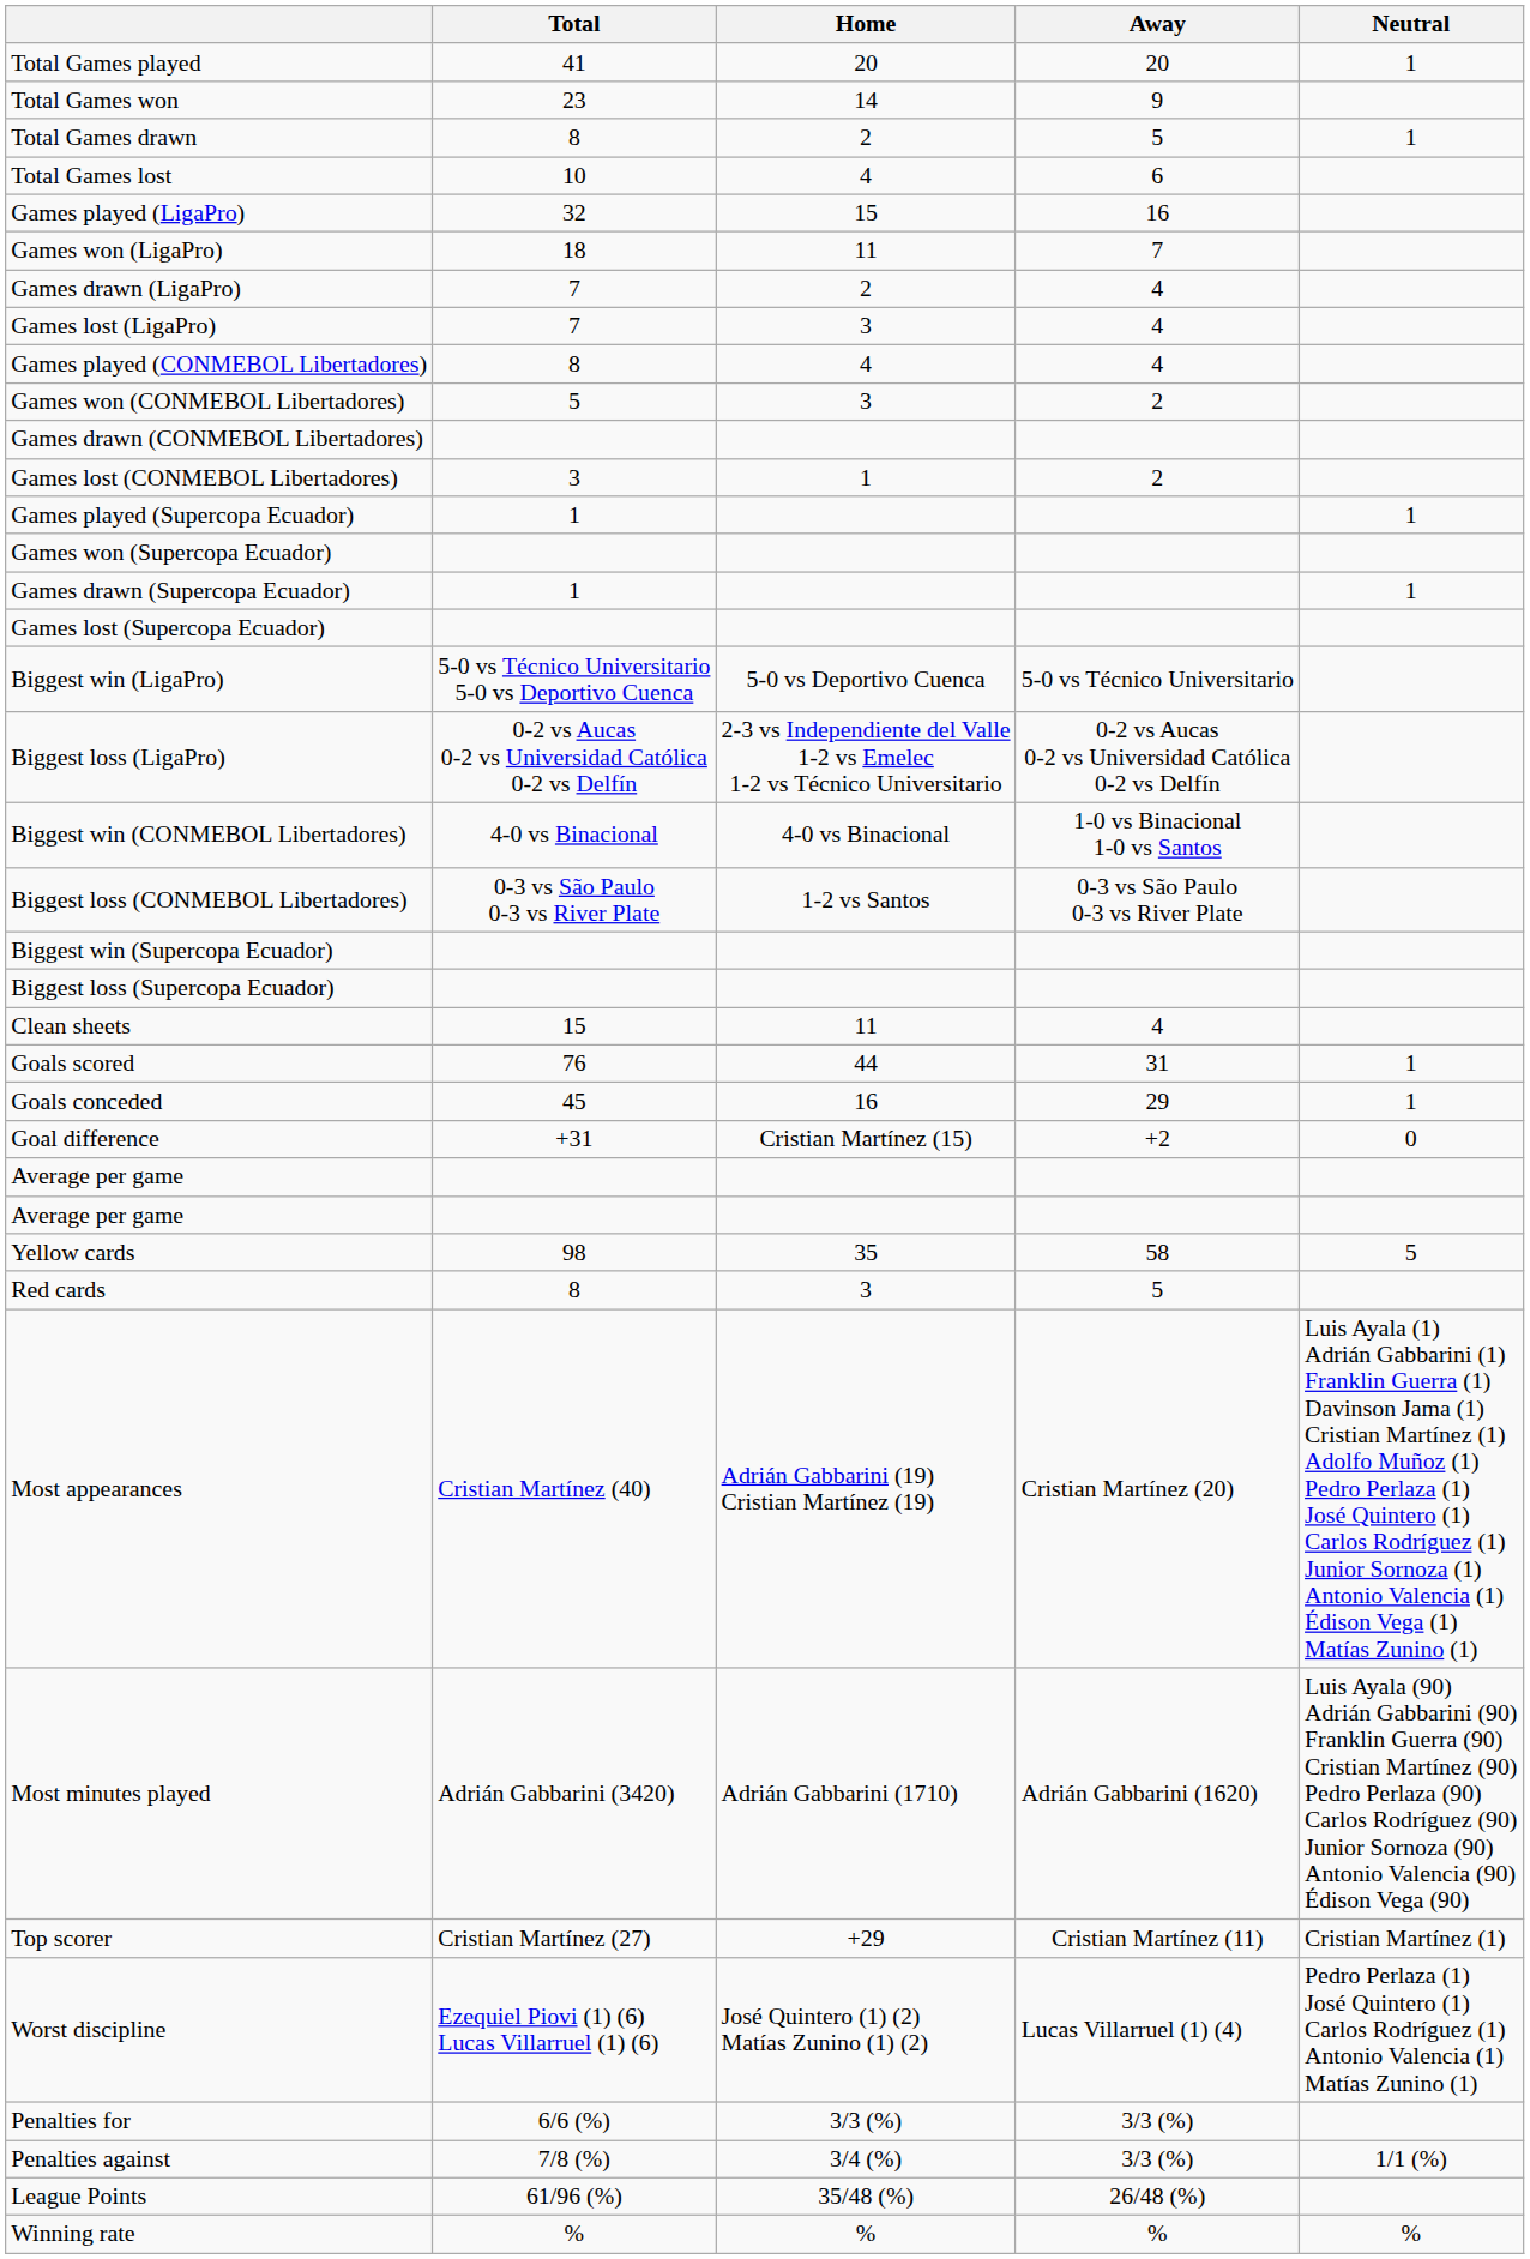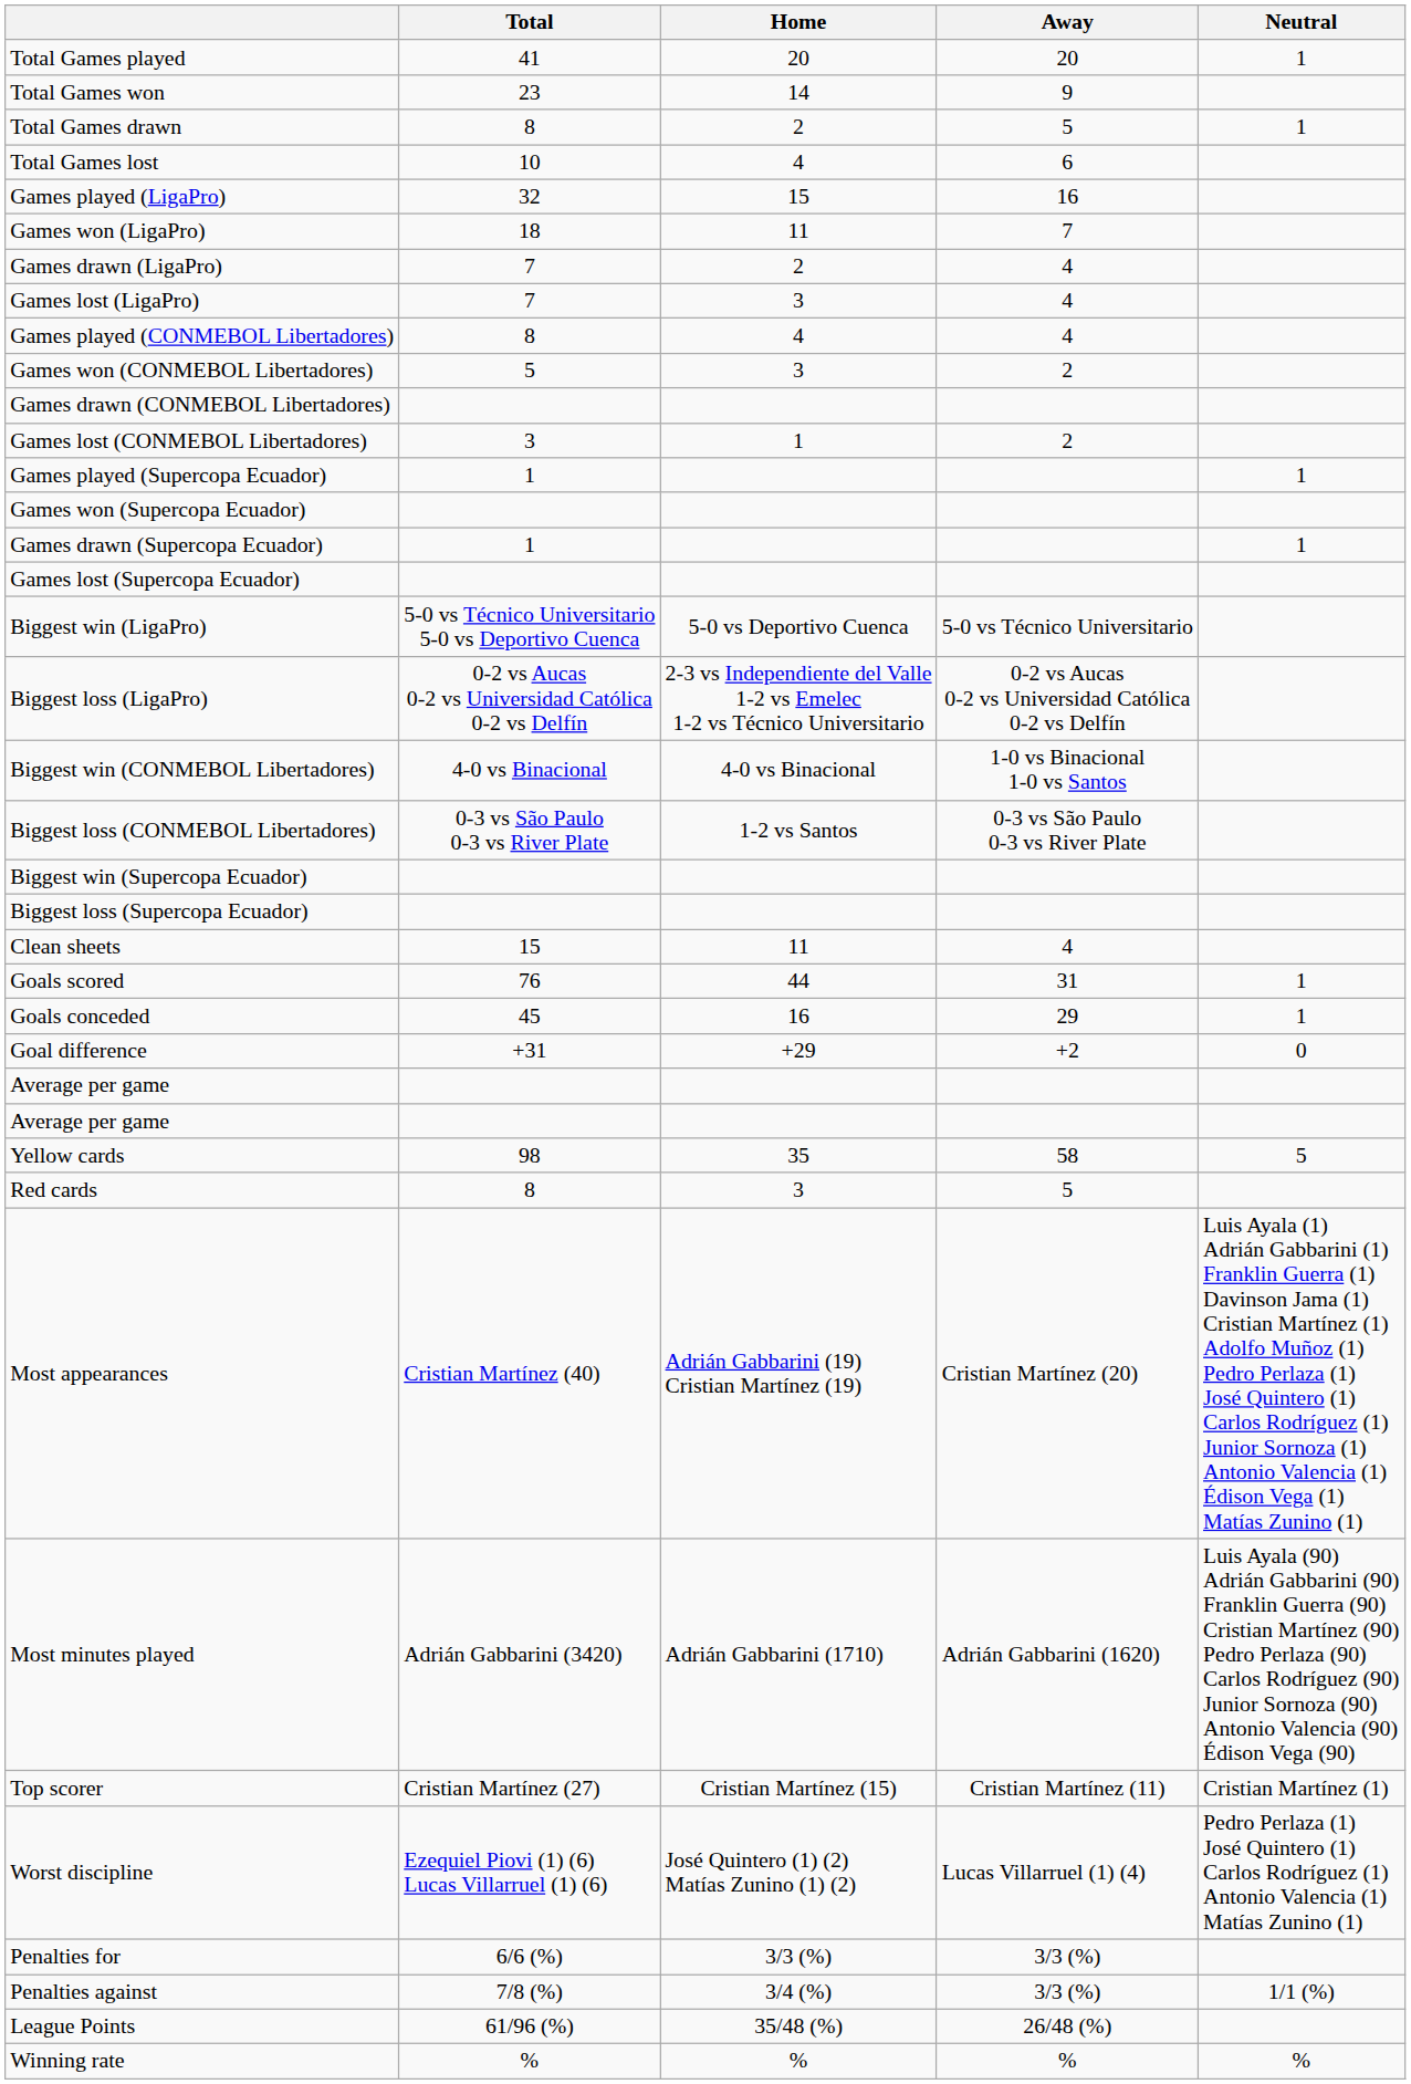 <table class="wikitable" style="text-align: center;">
 <tr>
 <th></th>
 <th>Total</th>
 <th>Home</th>
 <th>Away</th>
 <th>Neutral</th>
 </tr>
 <tr>
 <td align=left>Total Games played</td>
 <td>41</td>
 <td>20</td>
 <td>20</td>
 <td>1</td>
 </tr>
 <tr>
 <td align=left>Total Games won</td>
 <td>23</td>
 <td>14</td>
 <td>9</td>
 <td></td>
 </tr>
 <tr>
 <td align=left>Total Games drawn</td>
 <td>8</td>
 <td>2</td>
 <td>5</td>
 <td>1</td>
 </tr>
 <tr>
 <td align=left>Total Games lost</td>
 <td>10</td>
 <td>4</td>
 <td>6</td>
 <td></td>
 </tr>
 <tr>
 <td align=left>Games played (<a href='#'>LigaPro</a>)</td>
 <td>32</td>
 <td>15</td>
 <td>16</td>
 <td></td>
 </tr>
 <tr>
 <td align=left>Games won (LigaPro)</td>
 <td>18</td>
 <td>11</td>
 <td>7</td>
 <td></td>
 </tr>
 <tr>
 <td align=left>Games drawn (LigaPro)</td>
 <td>7</td>
 <td>2</td>
 <td>4</td>
 <td></td>
 </tr>
 <tr>
 <td align=left>Games lost (LigaPro)</td>
 <td>7</td>
 <td>3</td>
 <td>4</td>
 <td></td>
 </tr>
 <tr>
 <td align=left>Games played (<a href='#'>CONMEBOL Libertadores</a>)</td>
 <td>8</td>
 <td>4</td>
 <td>4</td>
 <td></td>
 </tr>
 <tr>
 <td align=left>Games won (CONMEBOL Libertadores)</td>
 <td>5</td>
 <td>3</td>
 <td>2</td>
 <td></td>
 </tr>
 <tr>
 <td align=left>Games drawn (CONMEBOL Libertadores)</td>
 <td></td>
 <td></td>
 <td></td>
 <td></td>
 </tr>
 <tr>
 <td align=left>Games lost (CONMEBOL Libertadores)</td>
 <td>3</td>
 <td>1</td>
 <td>2</td>
 <td></td>
 </tr>
 <tr>
 <td align=left>Games played (Supercopa Ecuador)</td>
 <td>1</td>
 <td></td>
 <td></td>
 <td>1</td>
 </tr>
 <tr>
 <td align=left>Games won (Supercopa Ecuador)</td>
 <td></td>
 <td></td>
 <td></td>
 <td></td>
 </tr>
 <tr>
 <td align=left>Games drawn (Supercopa Ecuador)</td>
 <td>1</td>
 <td></td>
 <td></td>
 <td>1</td>
 </tr>
 <tr>
 <td align=left>Games lost (Supercopa Ecuador)</td>
 <td></td>
 <td></td>
 <td></td>
 <td></td>
 </tr>
 <tr>
 <td align=left>Biggest win (LigaPro)</td>
 <td>5-0 vs <a href='#'>Técnico Universitario</a><br>5-0 vs <a href='#'>Deportivo Cuenca</a></td>
 <td>5-0 vs Deportivo Cuenca</td>
 <td>5-0 vs Técnico Universitario</td>
 <td></td>
 </tr>
 <tr>
 <td align=left>Biggest loss (LigaPro)</td>
 <td>0-2 vs <a href='#'>Aucas</a><br>0-2 vs <a href='#'>Universidad Católica</a><br>0-2 vs <a href='#'>Delfín</a></td>
 <td>2-3 vs <a href='#'>Independiente del Valle</a><br>1-2 vs <a href='#'>Emelec</a><br>1-2 vs Técnico Universitario</td>
 <td>0-2 vs Aucas<br>0-2 vs Universidad Católica<br>0-2 vs Delfín</td>
 <td></td>
 </tr>
 <tr>
 <td align=left>Biggest win (CONMEBOL Libertadores)</td>
 <td>4-0 vs <a href='#'>Binacional</a></td>
 <td>4-0 vs Binacional</td>
 <td>1-0 vs Binacional<br>1-0 vs <a href='#'>Santos</a></td>
 <td></td>
 </tr>
 <tr>
 <td align=left>Biggest loss (CONMEBOL Libertadores)</td>
 <td>0-3 vs <a href='#'>São Paulo</a><br>0-3 vs <a href='#'>River Plate</a></td>
 <td>1-2 vs Santos</td>
 <td>0-3 vs São Paulo<br>0-3 vs River Plate</td>
 <td></td>
 </tr>
 <tr>
 <td align=left>Biggest win (Supercopa Ecuador)</td>
 <td></td>
 <td></td>
 <td></td>
 <td></td>
 </tr>
 <tr>
 <td align=left>Biggest loss (Supercopa Ecuador)</td>
 <td></td>
 <td></td>
 <td></td>
 <td></td>
 </tr>
 <tr>
 <td align=left>Clean sheets</td>
 <td>15</td>
 <td>11</td>
 <td>4</td>
 <td></td>
 </tr>
 <tr>
 <td align=left>Goals scored</td>
 <td>76</td>
 <td>44</td>
 <td>31</td>
 <td>1</td>
 </tr>
 <tr>
 <td align=left>Goals conceded</td>
 <td>45</td>
 <td>16</td>
 <td>29</td>
 <td>1</td>
 </tr>
 <tr>
 <td align=left>Goal difference</td>
 <td>+31</td>
-<td> Cristian Martínez (15)</td>
+<td>+29</td>
 <td>+2</td>
 <td>0</td>
 </tr>
 <tr>
 <td align=left>Average  per game</td>
 <td></td>
 <td></td>
 <td></td>
 <td></td>
 </tr>
 <tr>
 <td align=left>Average  per game</td>
 <td></td>
 <td></td>
 <td></td>
 <td></td>
 </tr>
 <tr>
 <td align=left>Yellow cards</td>
 <td>98</td>
 <td>35</td>
 <td>58</td>
 <td>5</td>
 </tr>
 <tr>
 <td align=left>Red cards</td>
 <td>8</td>
 <td>3</td>
 <td>5</td>
 <td></td>
 </tr>
 <tr>
 <td align=left>Most appearances</td>
 <td align=left> <a href='#'>Cristian Martínez</a> (40)</td>
 <td align=left> <a href='#'>Adrián Gabbarini</a> (19)<br> Cristian Martínez (19)</td>
 <td align=left> Cristian Martínez (20)</td>
 <td align=left> Luis Ayala (1)<br> Adrián Gabbarini (1)<br> <a href='#'>Franklin Guerra</a> (1)<br> Davinson Jama (1)<br> Cristian Martínez (1)<br> <a href='#'>Adolfo Muñoz</a> (1)<br> <a href='#'>Pedro Perlaza</a> (1)<br> <a href='#'>José Quintero</a> (1)<br> <a href='#'>Carlos Rodríguez</a> (1)<br> <a href='#'>Junior Sornoza</a> (1)<br> <a href='#'>Antonio Valencia</a> (1)<br> <a href='#'>Édison Vega</a> (1)<br> <a href='#'>Matías Zunino</a> (1)</td>
 </tr>
 <tr>
 <td align=left>Most minutes played</td>
 <td align=left> Adrián Gabbarini (3420)</td>
 <td align=left> Adrián Gabbarini (1710)</td>
 <td align=left> Adrián Gabbarini (1620)</td>
 <td align=left> Luis Ayala (90)<br> Adrián Gabbarini (90)<br> Franklin Guerra (90)<br> Cristian Martínez (90)<br> Pedro Perlaza (90)<br> Carlos Rodríguez (90)<br> Junior Sornoza (90)<br> Antonio Valencia (90)<br> Édison Vega (90)</td>
 </tr>
 <tr>
 <td align=left>Top scorer</td>
 <td align=left> Cristian Martínez (27)</td>
-<td>+29</td>
+<td> Cristian Martínez (15)</td>
 <td> Cristian Martínez (11)</td>
 <td align=left> Cristian Martínez (1)</td>
 </tr>
 <tr>
 <td align=left>Worst discipline</td>
 <td align=left> <a href='#'>Ezequiel Piovi</a> (1)  (6) <br> <a href='#'>Lucas Villarruel</a> (1)  (6) </td>
 <td align=left> José Quintero (1)  (2) <br> Matías Zunino (1)  (2) </td>
 <td align=left> Lucas Villarruel (1)  (4) </td>
 <td align=left> Pedro Perlaza (1) <br> José Quintero (1) <br> Carlos Rodríguez (1) <br> Antonio Valencia (1) <br> Matías Zunino (1) </td>
 </tr>
 <tr>
 <td align=left>Penalties for</td>
 <td>6/6 (%)</td>
 <td>3/3 (%)</td>
 <td>3/3 (%)</td>
 <td></td>
 </tr>
 <tr>
 <td align=left>Penalties against</td>
 <td>7/8 (%)</td>
 <td>3/4 (%)</td>
 <td>3/3 (%)</td>
 <td>1/1 (%)</td>
 </tr>
 <tr>
 <td align=left>League Points</td>
 <td>61/96 (%)</td>
 <td>35/48 (%)</td>
 <td>26/48 (%)</td>
 <td></td>
 </tr>
 <tr>
 <td align=left>Winning rate</td>
 <td>%</td>
 <td>%</td>
 <td>%</td>
 <td>%</td>
 </tr>
 <tr>
 </tr>
 </table>
